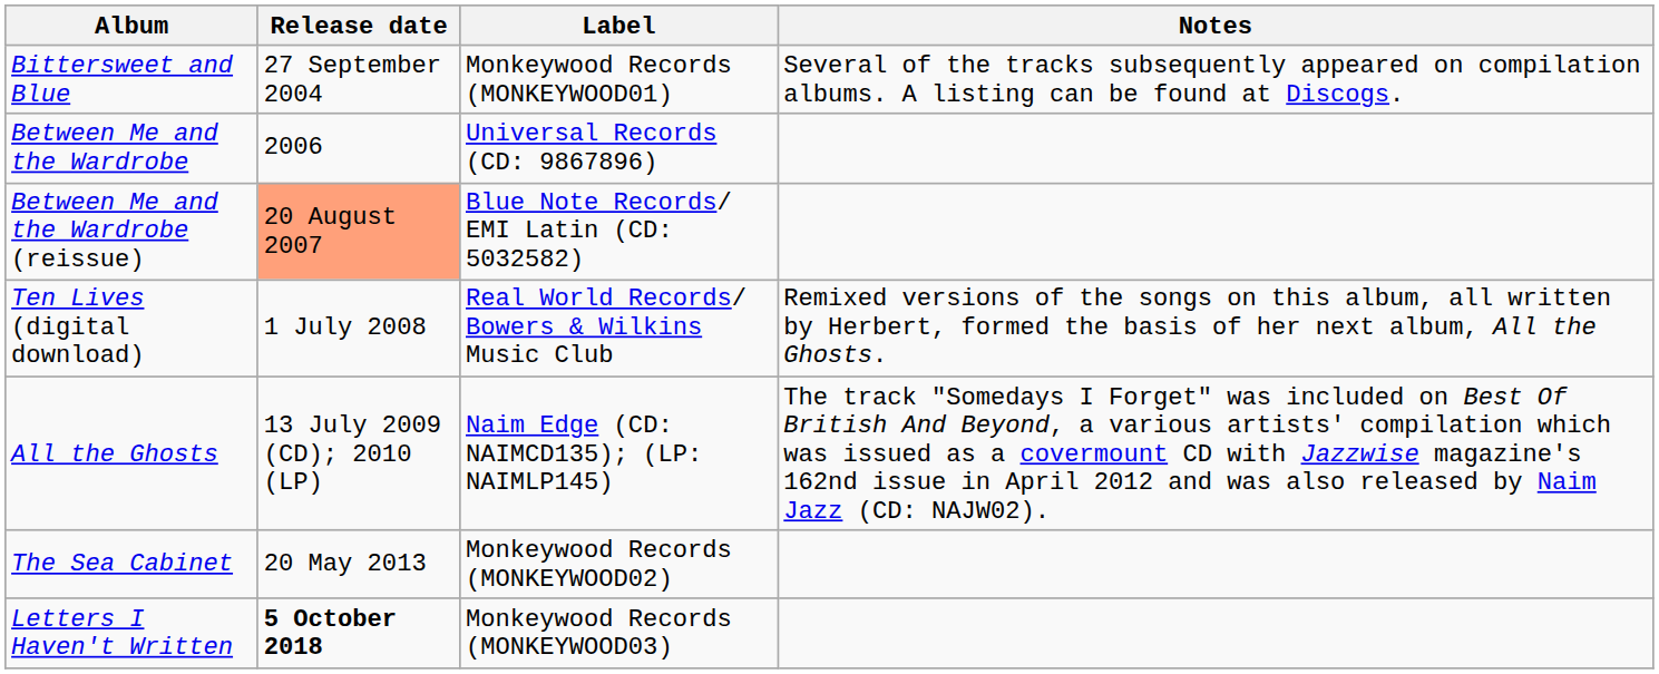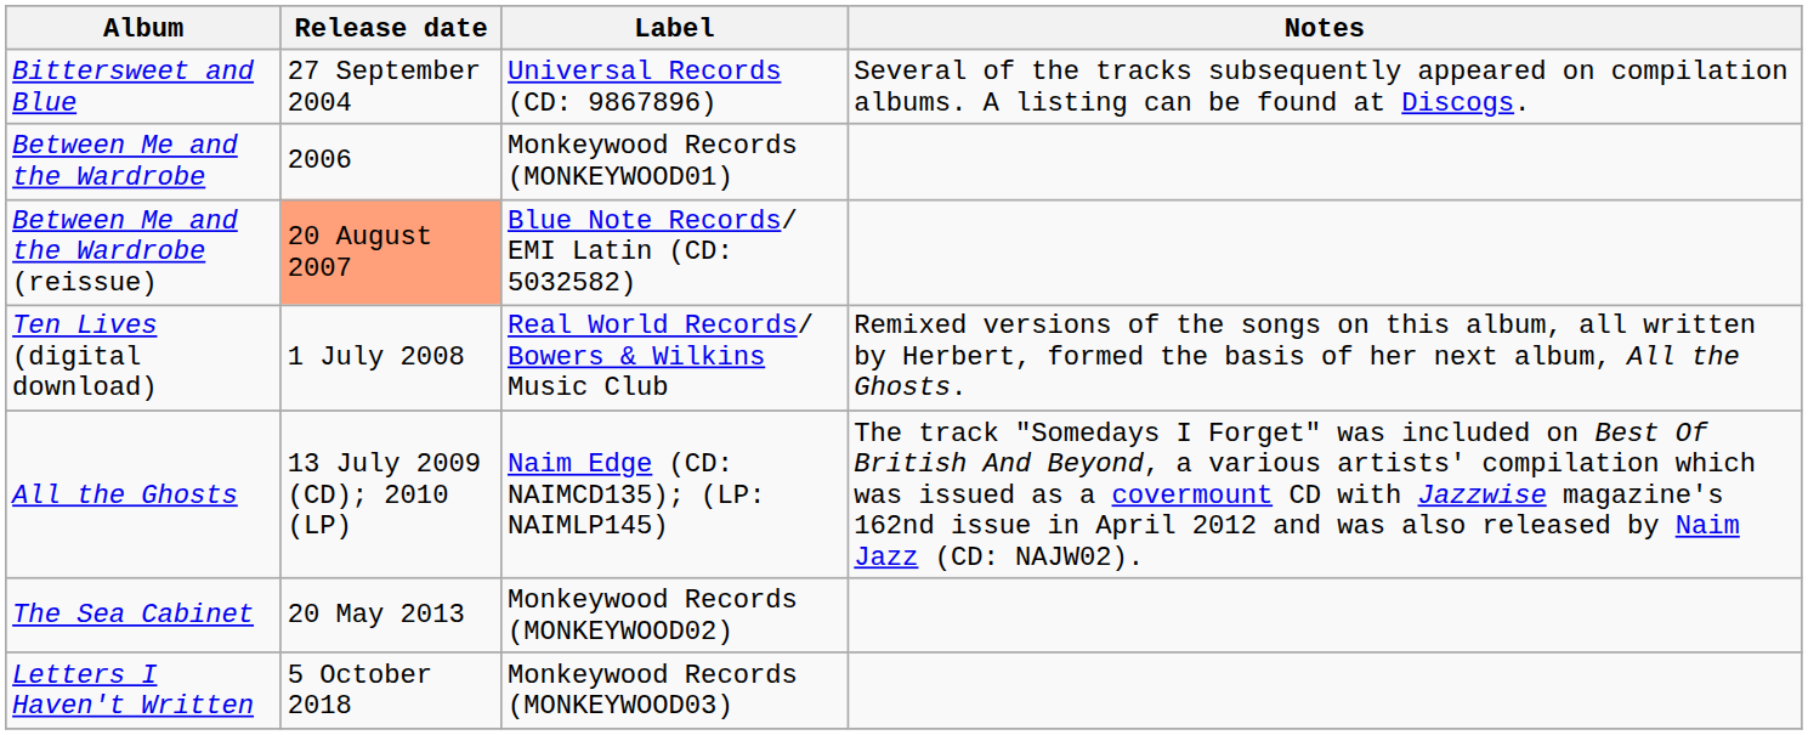 <table class="wikitable">
 <tr>
 <th>Album</th>
 <th>Release date</th>
 <th>Label</th>
 <th>Notes</th>
 </tr>
 <tr>
 <td><em><a href='#'>Bittersweet and Blue</a></em></td>
 <td>27 September 2004</td>
-<td>Monkeywood Records (MONKEYWOOD01)</td>
+<td><a href='#'>Universal Records</a> (CD: 9867896)</td>
 <td>Several of the tracks subsequently appeared on compilation albums. A listing can be found at <a href='#'>Discogs</a>.</td>
 </tr>
 <tr>
 <td><em><a href='#'>Between Me and the Wardrobe</a></em></td>
 <td>2006</td>
-<td><a href='#'>Universal Records</a> (CD: 9867896)</td>
+<td>Monkeywood Records (MONKEYWOOD01)</td>
 <td></td>
 </tr>
 <tr>
 <td><em><a href='#'>Between Me and the Wardrobe</a></em> (reissue)</td>
 <td style="background: lightsalmon;">20 August 2007</td>
 <td><a href='#'>Blue Note Records</a>/ EMI Latin (CD: 5032582)</td>
 <td></td>
 </tr>
 <tr>
 <td><em><a href='#'>Ten Lives</a></em> (digital download)</td>
 <td>1 July 2008</td>
 <td><a href='#'>Real World Records</a>/ <a href='#'>Bowers & Wilkins</a> Music Club</td>
 <td>Remixed versions of the songs on this album, all written by Herbert, formed the basis of her next album, <em>All the Ghosts</em>.</td>
 </tr>
 <tr>
 <td><em><a href='#'>All the Ghosts</a></em></td>
 <td>13 July 2009 (CD); 2010 (LP)</td>
 <td><a href='#'>Naim Edge</a> (CD: NAIMCD135); (LP: NAIMLP145)</td>
 <td>The track "Somedays I Forget" was included on <em>Best Of British And Beyond</em>, a various artists' compilation which was issued as a <a href='#'>covermount</a> CD with <em><a href='#'>Jazzwise</a></em> magazine's 162nd issue in April 2012 and was also released by <a href='#'>Naim Jazz</a> (CD: NAJW02).</td>
 </tr>
 <tr>
 <td><em><a href='#'>The Sea Cabinet</a></em></td>
 <td>20 May 2013</td>
 <td>Monkeywood Records (MONKEYWOOD02)</td>
 <td></td>
 </tr>
 <tr>
 <td><em><a href='#'>Letters I Haven't Written</a></em></td>
-<td><strong>5 October 2018</strong></td>
+<td>5 October 2018</td>
 <td>Monkeywood Records (MONKEYWOOD03)</td>
 </tr>
 </table>
